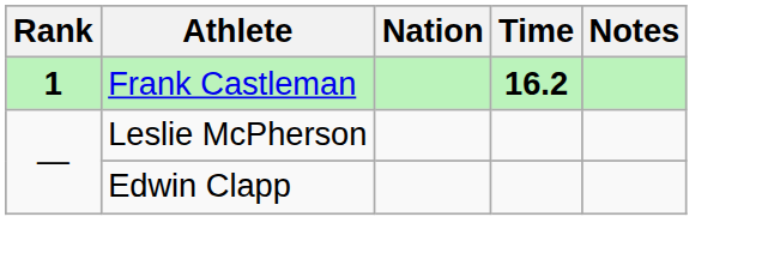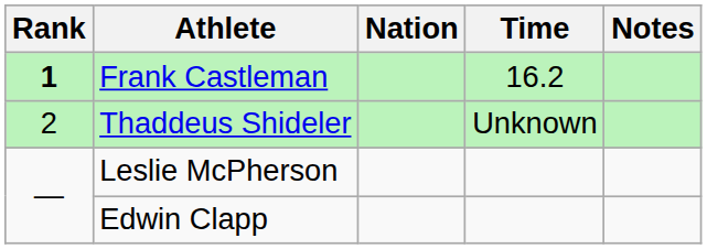 <table class="wikitable sortable" style="text-align:center">
 <tr>
 <th>Rank</th>
 <th>Athlete</th>
 <th>Nation</th>
 <th>Time</th>
 <th>Notes</th>
 </tr>
 <tr bgcolor=bbf3bb>
 <td><strong>1</strong></td>
 <td align=left><a href='#'>Frank Castleman</a></td>
 <td align=left></td>
-<td><strong>16.2</strong></td>
+<td>16.2</td>
+<td></td>
+</tr>
+<tr bgcolor=bbf3bb>
+<td>2</td>
+<td align=left><a href='#'>Thaddeus Shideler</a></td>
+<td align=left></td>
+<td data-sort-value=88.8>Unknown</td>
 <td></td>
 </tr>
 <tr>
 <td rowspan=2 data-sort-value=3>—</td>
 <td align=left>Leslie McPherson</td>
 <td align=left></td>
 <td data-sort-value=99.9></td>
 <td></td>
 </tr>
 <tr>
 <td align=left>Edwin Clapp</td>
 <td align=left></td>
 <td data-sort-value=99.9></td>
 <td></td>
 </tr>
 </table>
